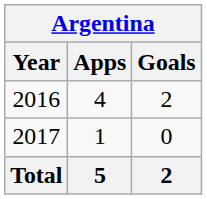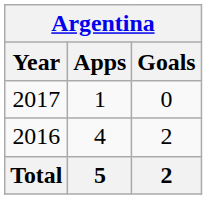 <table class="wikitable" style="text-align:center">
 <tr>
 <th colspan=3><a href='#'>Argentina</a></th>
 </tr>
 <tr>
 <th>Year</th>
 <th>Apps</th>
 <th>Goals</th>
 </tr>
 <tr>
+<td>2017</td>
+<td>1</td>
+<td>0</td>
+</tr>
+<tr>
 <td>2016</td>
 <td>4</td>
 <td>2</td>
-</tr>
-<tr>
-<td>2017</td>
-<td>1</td>
-<td>0</td>
 </tr>
 <tr>
 <th>Total</th>
 <th>5</th>
 <th>2</th>
 </tr>
 </table>
